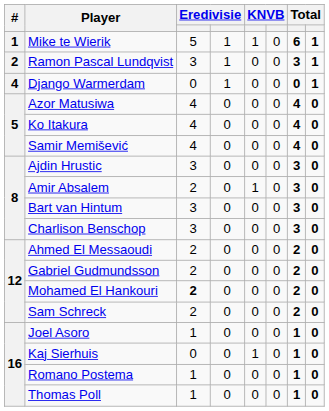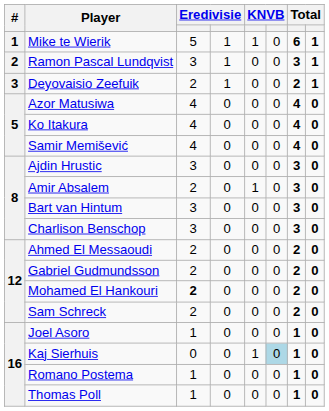 <table class="wikitable sortable" style="text-align:center">
 <tr>
 <th rowspan="2">#</th>
 <th rowspan="2">Player</th>
 <th colspan="2"><a href='#'>Eredivisie</a></th>
 <th colspan="2"><a href='#'>KNVB</a></th>
 <th colspan="2"><strong>Total</strong></th>
 </tr>
 <tr>
 <th></th>
 <th></th>
 <th></th>
 <th></th>
 <th></th>
 <th></th>
 </tr>
 <tr>
 <th>1</th>
 <td align="left"> <a href='#'>Mike te Wierik</a></td>
 <td>5</td>
 <td>1</td>
 <td>1</td>
 <td>0</td>
 <td><strong>6</strong></td>
 <td><strong>1</strong></td>
 </tr>
 <tr>
 <th>2</th>
 <td align="left"> <a href='#'>Ramon Pascal Lundqvist</a></td>
 <td>3</td>
 <td>1</td>
 <td>0</td>
 <td>0</td>
 <td><strong>3</strong></td>
 <td><strong>1</strong></td>
 </tr>
 <tr>
-<th>4</th>
-<td align="left"> <a href='#'>Django Warmerdam</a></td>
-<td>0</td>
+<th>3</th>
+<td align="left"> <a href='#'>Deyovaisio Zeefuik</a></td>
+<td>2</td>
 <td>1</td>
 <td>0</td>
 <td>0</td>
-<td><strong>0</strong></td>
+<td><strong>2</strong></td>
 <td><strong>1</strong></td>
 </tr>
 <tr>
 <th rowspan=3>5</th>
 <td align="left"> <a href='#'>Azor Matusiwa</a></td>
 <td>4</td>
 <td>0</td>
 <td>0</td>
 <td>0</td>
 <td><strong>4</strong></td>
 <td><strong>0</strong></td>
 </tr>
 <tr>
 <td align="left"> <a href='#'>Ko Itakura</a></td>
 <td>4</td>
 <td>0</td>
 <td>0</td>
 <td>0</td>
 <td><strong>4</strong></td>
 <td><strong>0</strong></td>
 </tr>
 <tr>
 <td align="left"> <a href='#'>Samir Memišević</a></td>
 <td>4</td>
 <td>0</td>
 <td>0</td>
 <td>0</td>
 <td><strong>4</strong></td>
 <td><strong>0</strong></td>
 </tr>
 <tr>
 <th rowspan=4>8</th>
 <td align="left"> <a href='#'>Ajdin Hrustic</a></td>
 <td>3</td>
 <td>0</td>
 <td>0</td>
 <td>0</td>
 <td><strong>3</strong></td>
 <td><strong>0</strong></td>
 </tr>
 <tr>
 <td align="left"> <a href='#'>Amir Absalem</a></td>
 <td>2</td>
 <td>0</td>
 <td>1</td>
 <td>0</td>
 <td><strong>3</strong></td>
 <td><strong>0</strong></td>
 </tr>
 <tr>
 <td align="left"> <a href='#'>Bart van Hintum</a></td>
 <td>3</td>
 <td>0</td>
 <td>0</td>
 <td>0</td>
 <td><strong>3</strong></td>
 <td><strong>0</strong></td>
 </tr>
 <tr>
 <td align="left"> <a href='#'>Charlison Benschop</a></td>
 <td>3</td>
 <td>0</td>
 <td>0</td>
 <td>0</td>
 <td><strong>3</strong></td>
 <td><strong>0</strong></td>
 </tr>
 <tr>
 <th rowspan=4>12</th>
 <td align="left"> <a href='#'>Ahmed El Messaoudi</a></td>
 <td>2</td>
 <td>0</td>
 <td>0</td>
 <td>0</td>
 <td><strong>2</strong></td>
 <td><strong>0</strong></td>
 </tr>
 <tr>
 <td align="left"> <a href='#'>Gabriel Gudmundsson</a></td>
 <td>2</td>
 <td>0</td>
 <td>0</td>
 <td>0</td>
 <td><strong>2</strong></td>
 <td><strong>0</strong></td>
 </tr>
 <tr>
 <td align="left"> <a href='#'>Mohamed El Hankouri</a></td>
 <td><strong>2</strong></td>
 <td>0</td>
 <td>0</td>
 <td>0</td>
 <td><strong>2</strong></td>
 <td><strong>0</strong></td>
 </tr>
 <tr>
 <td align="left"> <a href='#'>Sam Schreck</a></td>
 <td>2</td>
 <td>0</td>
 <td>0</td>
 <td>0</td>
 <td><strong>2</strong></td>
 <td><strong>0</strong></td>
 </tr>
 <tr>
 <th rowspan=4>16</th>
 <td align="left"> <a href='#'>Joel Asoro</a></td>
 <td>1</td>
 <td>0</td>
 <td>0</td>
 <td>0</td>
 <td><strong>1</strong></td>
 <td><strong>0</strong></td>
 </tr>
 <tr>
 <td align="left"> <a href='#'>Kaj Sierhuis</a></td>
 <td>0</td>
 <td>0</td>
 <td>1</td>
-<td>0</td>
+<td style="background: lightblue;">0</td>
 <td><strong>1</strong></td>
 <td><strong>0</strong></td>
 </tr>
 <tr>
 <td align="left"> <a href='#'>Romano Postema</a></td>
 <td>1</td>
 <td>0</td>
 <td>0</td>
 <td>0</td>
 <td><strong>1</strong></td>
 <td><strong>0</strong></td>
 </tr>
 <tr>
 <td align="left"> <a href='#'>Thomas Poll</a></td>
 <td>1</td>
 <td>0</td>
 <td>0</td>
 <td>0</td>
 <td><strong>1</strong></td>
 <td><strong>0</strong></td>
 </tr>
 </table>
